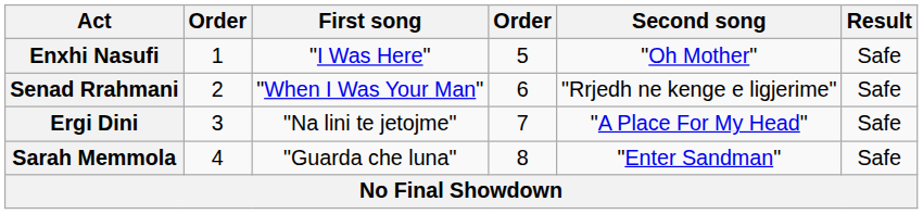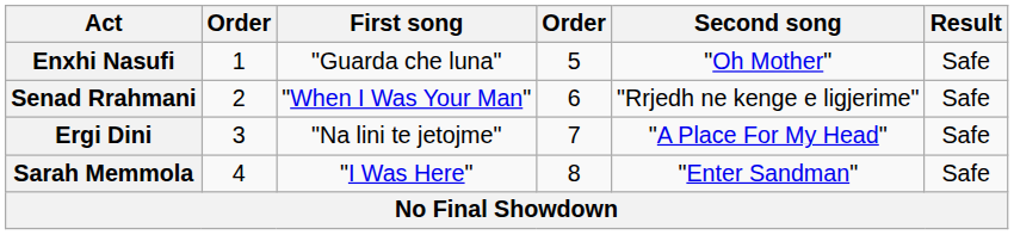 <table class="wikitable plainrowheaders" style="text-align:center;">
 <tr>
 <th scope="col">Act</th>
 <th scope="col">Order</th>
 <th scope="col">First song</th>
 <th scope="col">Order</th>
 <th scope="col">Second song</th>
 <th scope="col">Result</th>
 </tr>
 <tr>
 <th scope="row">Enxhi Nasufi</th>
 <td>1</td>
-<td>"<a href='#'>I Was Here</a>"</td>
+<td>"Guarda che luna"</td>
 <td>5</td>
 <td>"<a href='#'>Oh Mother</a>"</td>
 <td>Safe</td>
 </tr>
 <tr>
 <th scope="row">Senad Rrahmani</th>
 <td>2</td>
 <td>"<a href='#'>When I Was Your Man</a>"</td>
 <td>6</td>
 <td>"Rrjedh ne kenge e ligjerime"</td>
 <td>Safe</td>
 </tr>
 <tr>
 <th scope="row">Ergi Dini</th>
 <td>3</td>
 <td>"Na lini te jetojme"</td>
 <td>7</td>
 <td>"<a href='#'>A Place For My Head</a>"</td>
 <td>Safe</td>
 </tr>
 <tr>
 <th scope="row">Sarah Memmola</th>
 <td>4</td>
-<td>"Guarda che luna"</td>
+<td>"<a href='#'>I Was Here</a>"</td>
 <td>8</td>
 <td>"<a href='#'>Enter Sandman</a>"</td>
 <td>Safe</td>
 </tr>
 <tr>
 <th colspan="6">No Final Showdown</th>
 </tr>
 </table>
